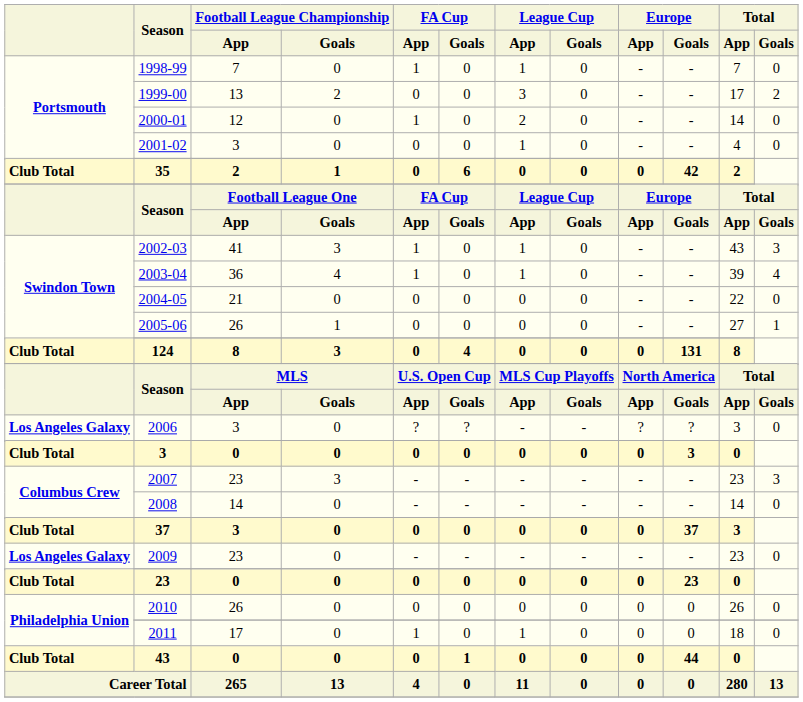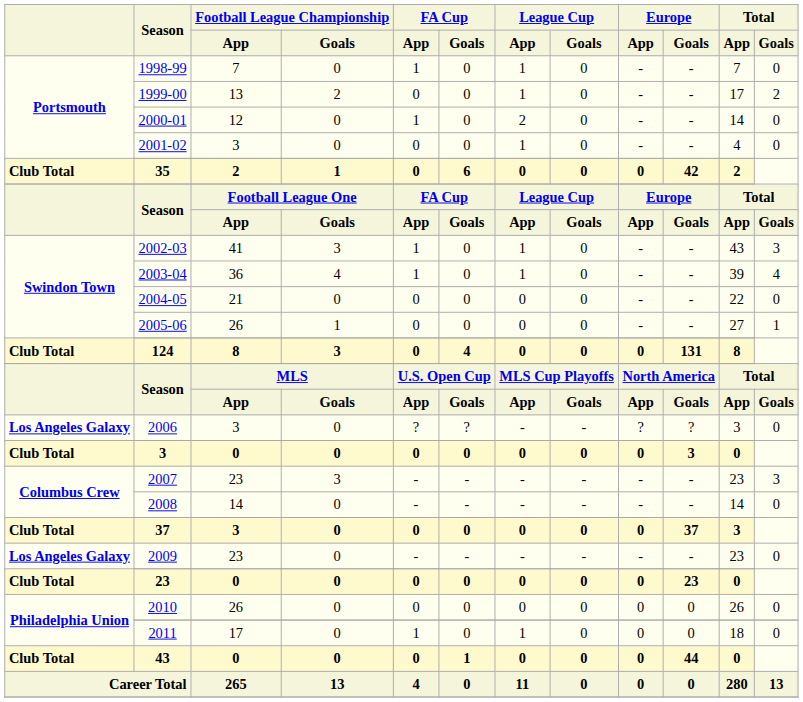 <table border=1 align=center cellpadding=4 cellspacing=2 style="background: ivory; font-size: 95%; border: 1px #aaaaaa solid; border-collapse: collapse; clear:center">
 <tr style="background:beige">
 <th rowspan="2"></th>
 <th rowspan="2">Season</th>
 <th colspan="2"><a href='#'>Football League Championship</a></th>
 <th colspan="2"><a href='#'>FA Cup</a></th>
 <th colspan="2"><a href='#'>League Cup</a></th>
 <th colspan="2"><a href='#'>Europe</a></th>
 <th colspan="2">Total</th>
 </tr>
 <tr style="background:beige">
 <th>App</th>
 <th>Goals</th>
 <th>App</th>
 <th>Goals</th>
 <th>App</th>
 <th>Goals</th>
 <th>App</th>
 <th>Goals</th>
 <th>App</th>
 <th>Goals</th>
 </tr>
 <tr>
 <td rowspan="5" align=center valign=center><strong><a href='#'>Portsmouth</a></strong></td>
 <td align="center"><a href='#'>1998-99</a></td>
 <td align="center">7</td>
 <td align="center">0</td>
 <td align="center">1</td>
 <td align="center">0</td>
 <td align="center">1</td>
 <td align="center">0</td>
 <td align="center">-</td>
 <td align="center">-</td>
 <td align="center">7</td>
 <td align="center">0</td>
 </tr>
 <tr>
 <td align="center"><a href='#'>1999-00</a></td>
 <td align="center">13</td>
 <td align="center">2</td>
 <td align="center">0</td>
 <td align="center">0</td>
-<td align="center">3</td>
+<td align="center">1</td>
 <td align="center">0</td>
 <td align="center">-</td>
 <td align="center">-</td>
 <td align="center">17</td>
 <td align="center">2</td>
 </tr>
 <tr>
 <td align="center"><a href='#'>2000-01</a></td>
 <td align="center">12</td>
 <td align="center">0</td>
 <td align="center">1</td>
 <td align="center">0</td>
 <td align="center">2</td>
 <td align="center">0</td>
 <td align="center">-</td>
 <td align="center">-</td>
 <td align="center">14</td>
 <td align="center">0</td>
 </tr>
 <tr>
 <td align="center"><a href='#'>2001-02</a></td>
 <td align="center">3</td>
 <td align="center">0</td>
 <td align="center">0</td>
 <td align="center">0</td>
 <td align="center">1</td>
 <td align="center">0</td>
 <td align="center">-</td>
 <td align="center">-</td>
 <td align="center">4</td>
 <td align="center">0</td>
 </tr>
 <tr>
 </tr>
 <tr style="background:lemonchiffon">
 <th colspan="1" align="left">Club Total</th>
 <th>35</th>
 <th>2</th>
 <th>1</th>
 <th>0</th>
 <th>6</th>
 <th>0</th>
 <th>0</th>
 <th>0</th>
 <th>42</th>
 <th>2</th>
 </tr>
 <tr>
 </tr>
 <tr style="background:beige">
 <th rowspan="2"></th>
 <th rowspan="2">Season</th>
 <th colspan="2"><a href='#'>Football League One</a></th>
 <th colspan="2"><a href='#'>FA Cup</a></th>
 <th colspan="2"><a href='#'>League Cup</a></th>
 <th colspan="2"><a href='#'>Europe</a></th>
 <th colspan="2">Total</th>
 </tr>
 <tr style="background:beige">
 <th>App</th>
 <th>Goals</th>
 <th>App</th>
 <th>Goals</th>
 <th>App</th>
 <th>Goals</th>
 <th>App</th>
 <th>Goals</th>
 <th>App</th>
 <th>Goals</th>
 </tr>
 <tr>
 <td rowspan="5" align=center valign=center><strong><a href='#'>Swindon Town</a></strong></td>
 <td align="center"><a href='#'>2002-03</a></td>
 <td align="center">41</td>
 <td align="center">3</td>
 <td align="center">1</td>
 <td align="center">0</td>
 <td align="center">1</td>
 <td align="center">0</td>
 <td align="center">-</td>
 <td align="center">-</td>
 <td align="center">43</td>
 <td align="center">3</td>
 </tr>
 <tr>
 <td align="center"><a href='#'>2003-04</a></td>
 <td align="center">36</td>
 <td align="center">4</td>
 <td align="center">1</td>
 <td align="center">0</td>
 <td align="center">1</td>
 <td align="center">0</td>
 <td align="center">-</td>
 <td align="center">-</td>
 <td align="center">39</td>
 <td align="center">4</td>
 </tr>
 <tr>
 <td align="center"><a href='#'>2004-05</a></td>
 <td align="center">21</td>
 <td align="center">0</td>
 <td align="center">0</td>
 <td align="center">0</td>
 <td align="center">0</td>
 <td align="center">0</td>
 <td align="center">-</td>
 <td align="center">-</td>
 <td align="center">22</td>
 <td align="center">0</td>
 </tr>
 <tr>
 <td align="center"><a href='#'>2005-06</a></td>
 <td align="center">26</td>
 <td align="center">1</td>
 <td align="center">0</td>
 <td align="center">0</td>
 <td align="center">0</td>
 <td align="center">0</td>
 <td align="center">-</td>
 <td align="center">-</td>
 <td align="center">27</td>
 <td align="center">1</td>
 </tr>
 <tr>
 </tr>
 <tr style="background:lemonchiffon">
 <th colspan="1" align="left">Club Total</th>
 <th>124</th>
 <th>8</th>
 <th>3</th>
 <th>0</th>
 <th>4</th>
 <th>0</th>
 <th>0</th>
 <th>0</th>
 <th>131</th>
 <th>8</th>
 </tr>
 <tr>
 </tr>
 <tr style="background:beige">
 <th rowspan="2"></th>
 <th rowspan="2">Season</th>
 <th colspan="2"><a href='#'>MLS</a></th>
 <th colspan="2"><a href='#'>U.S. Open Cup</a></th>
 <th colspan="2"><a href='#'>MLS Cup Playoffs</a></th>
 <th colspan="2"><a href='#'>North America</a></th>
 <th colspan="2">Total</th>
 </tr>
 <tr style="background:beige">
 <th>App</th>
 <th>Goals</th>
 <th>App</th>
 <th>Goals</th>
 <th>App</th>
 <th>Goals</th>
 <th>App</th>
 <th>Goals</th>
 <th>App</th>
 <th>Goals</th>
 </tr>
 <tr>
 <td rowspan="2" align=center valign=center><strong><a href='#'>Los Angeles Galaxy</a></strong></td>
 <td align="center"><a href='#'>2006</a></td>
 <td align="center">3</td>
 <td align="center">0</td>
 <td align="center">?</td>
 <td align="center">?</td>
 <td align="center">-</td>
 <td align="center">-</td>
 <td align="center">?</td>
 <td align="center">?</td>
 <td align="center">3</td>
 <td align="center">0</td>
 </tr>
 <tr>
 </tr>
 <tr style="background:lemonchiffon">
 <th colspan="1" align="left">Club Total</th>
 <th>3</th>
 <th>0</th>
 <th>0</th>
 <th>0</th>
 <th>0</th>
 <th>0</th>
 <th>0</th>
 <th>0</th>
 <th>3</th>
 <th>0</th>
 </tr>
 <tr>
 <td rowspan="3" align=center valign=center><strong><a href='#'>Columbus Crew</a></strong></td>
 <td align="center"><a href='#'>2007</a></td>
 <td align="center">23</td>
 <td align="center">3</td>
 <td align="center">-</td>
 <td align="center">-</td>
 <td align="center">-</td>
 <td align="center">-</td>
 <td align="center">-</td>
 <td align="center">-</td>
 <td align="center">23</td>
 <td align="center">3</td>
 </tr>
 <tr>
 <td align="center"><a href='#'>2008</a></td>
 <td align="center">14</td>
 <td align="center">0</td>
 <td align="center">-</td>
 <td align="center">-</td>
 <td align="center">-</td>
 <td align="center">-</td>
 <td align="center">-</td>
 <td align="center">-</td>
 <td align="center">14</td>
 <td align="center">0</td>
 </tr>
 <tr>
 </tr>
 <tr style="background:lemonchiffon">
 <th colspan="1" align="left">Club Total</th>
 <th>37</th>
 <th>3</th>
 <th>0</th>
 <th>0</th>
 <th>0</th>
 <th>0</th>
 <th>0</th>
 <th>0</th>
 <th>37</th>
 <th>3</th>
 </tr>
 <tr>
 <td rowspan="2" align=center valign=center><strong><a href='#'>Los Angeles Galaxy</a></strong></td>
 <td align="center"><a href='#'>2009</a></td>
 <td align="center">23</td>
 <td align="center">0</td>
 <td align="center">-</td>
 <td align="center">-</td>
 <td align="center">-</td>
 <td align="center">-</td>
 <td align="center">-</td>
 <td align="center">-</td>
 <td align="center">23</td>
 <td align="center">0</td>
 </tr>
 <tr>
 </tr>
 <tr style="background:lemonchiffon">
 <th colspan="1" align="left">Club Total</th>
 <th>23</th>
 <th>0</th>
 <th>0</th>
 <th>0</th>
 <th>0</th>
 <th>0</th>
 <th>0</th>
 <th>0</th>
 <th>23</th>
 <th>0</th>
 </tr>
 <tr>
 <td rowspan="3" align=center valign=center><strong><a href='#'>Philadelphia Union</a></strong></td>
 <td align="center"><a href='#'>2010</a></td>
 <td align="center">26</td>
 <td align="center">0</td>
 <td align="center">0</td>
 <td align="center">0</td>
 <td align="center">0</td>
 <td align="center">0</td>
 <td align="center">0</td>
 <td align="center">0</td>
 <td align="center">26</td>
 <td align="center">0</td>
 </tr>
 <tr style="background:lemonchiffon">
 </tr>
 <tr>
 <td align="center"><a href='#'>2011</a></td>
 <td align="center">17</td>
 <td align="center">0</td>
 <td align="center">1</td>
 <td align="center">0</td>
 <td align="center">1</td>
 <td align="center">0</td>
 <td align="center">0</td>
 <td align="center">0</td>
 <td align="center">18</td>
 <td align="center">0</td>
 </tr>
 <tr style="background:lemonchiffon">
 <th colspan="1" align="left">Club Total</th>
 <th>43</th>
 <th>0</th>
 <th>0</th>
 <th>0</th>
 <th>1</th>
 <th>0</th>
 <th>0</th>
 <th>0</th>
 <th>44</th>
 <th>0</th>
 </tr>
 <tr>
 <th style="background:beige" colspan="2" align="right">Career Total</th>
 <th align=center style="background:beige">265</th>
 <th align=center style="background:beige">13</th>
 <th align=center style="background:beige">4</th>
 <th align=center style="background:beige">0</th>
 <th align=center style="background:beige">11</th>
 <th align=center style="background:beige">0</th>
 <th align=center style="background:beige">0</th>
 <th align=center style="background:beige">0</th>
 <th align=center style="background:beige">280</th>
 <th align=center style="background:beige">13</th>
 </tr>
 <tr>
 </tr>
 </table>
